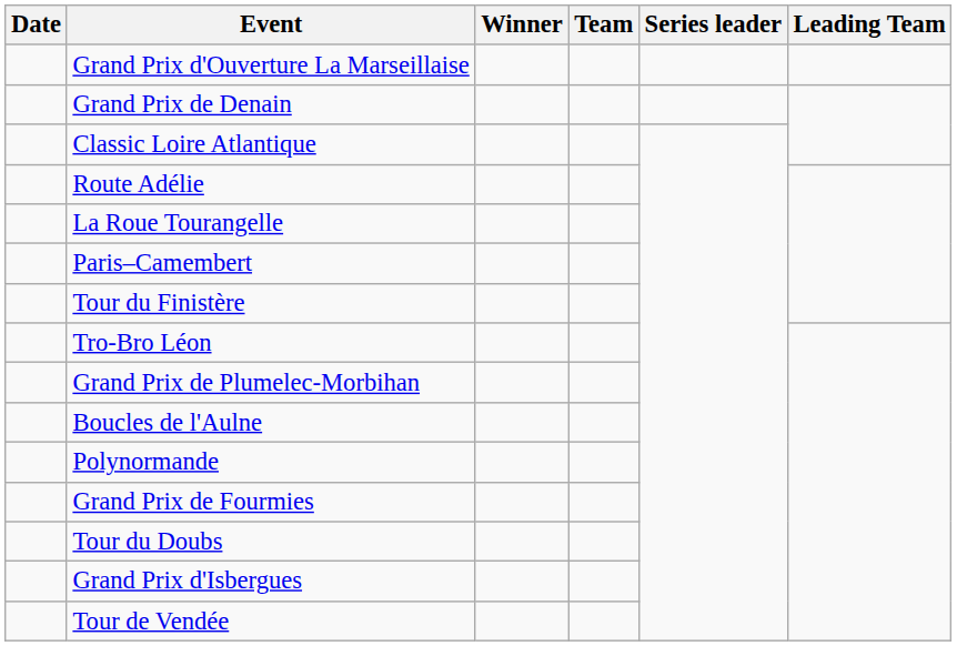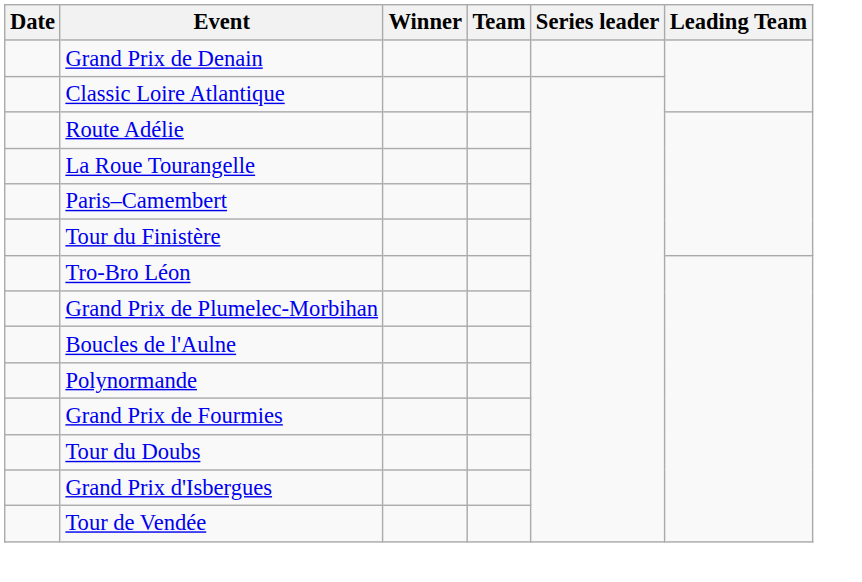 <table class="wikitable sortable">
 <tr>
 <th>Date</th>
 <th>Event</th>
 <th>Winner</th>
 <th>Team</th>
 <th class="unsortable">Series leader</th>
 <th class="unsortable">Leading Team</th>
-</tr>
-<tr>
-<td></td>
-<td><a href='#'>Grand Prix d'Ouverture La Marseillaise</a></td>
-<td></td>
-<td></td>
-<td></td>
-<td></td>
 </tr>
 <tr>
 <td></td>
 <td><a href='#'>Grand Prix de Denain</a></td>
 <td></td>
 <td></td>
 <td></td>
 <td rowspan=2></td>
 </tr>
 <tr>
 <td></td>
 <td><a href='#'>Classic Loire Atlantique</a></td>
 <td></td>
 <td></td>
 <td rowspan=13></td>
 </tr>
 <tr>
 <td></td>
 <td><a href='#'>Route Adélie</a></td>
 <td></td>
 <td></td>
 <td rowspan=4></td>
 </tr>
 <tr>
 <td></td>
 <td><a href='#'>La Roue Tourangelle</a></td>
 <td></td>
 <td></td>
 </tr>
 <tr>
 <td></td>
 <td><a href='#'>Paris–Camembert</a></td>
 <td></td>
 <td></td>
 </tr>
 <tr>
 <td></td>
 <td><a href='#'>Tour du Finistère</a></td>
 <td></td>
 <td></td>
 </tr>
 <tr>
 <td></td>
 <td><a href='#'>Tro-Bro Léon</a></td>
 <td></td>
 <td></td>
 <td rowspan=8></td>
 </tr>
 <tr>
 <td></td>
 <td><a href='#'>Grand Prix de Plumelec-Morbihan</a></td>
 <td></td>
 <td></td>
 </tr>
 <tr>
 <td></td>
 <td><a href='#'>Boucles de l'Aulne</a></td>
 <td></td>
 <td></td>
 </tr>
 <tr>
 <td></td>
 <td><a href='#'>Polynormande</a></td>
 <td></td>
 <td></td>
 </tr>
 <tr>
 <td></td>
 <td><a href='#'>Grand Prix de Fourmies</a></td>
 <td></td>
 <td></td>
 </tr>
 <tr>
 <td></td>
 <td><a href='#'>Tour du Doubs</a></td>
 <td></td>
 <td></td>
 </tr>
 <tr>
 <td></td>
 <td><a href='#'>Grand Prix d'Isbergues</a></td>
 <td></td>
 <td></td>
 </tr>
 <tr>
 <td></td>
 <td><a href='#'>Tour de Vendée</a></td>
 <td></td>
 <td></td>
 </tr>
 </table>
